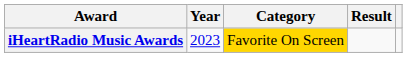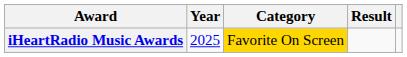 <table class="wikitable sortable plainrowheaders">
 <tr>
 <th scope="col">Award</th>
 <th scope="col">Year</th>
 <th scope="col">Category</th>
 <th scope="col">Result</th>
 <th scope="col" class="unsortable"></th>
 </tr>
 <tr>
 <th scope="row"><a href='#'>iHeartRadio Music Awards</a></th>
-<td><a href='#'>2023</a></td>
+<td><a href='#'>2025</a></td>
 <td style="background: gold;">Favorite On Screen</td>
 <td></td>
 <td align="center"></td>
 </tr>
 </table>
